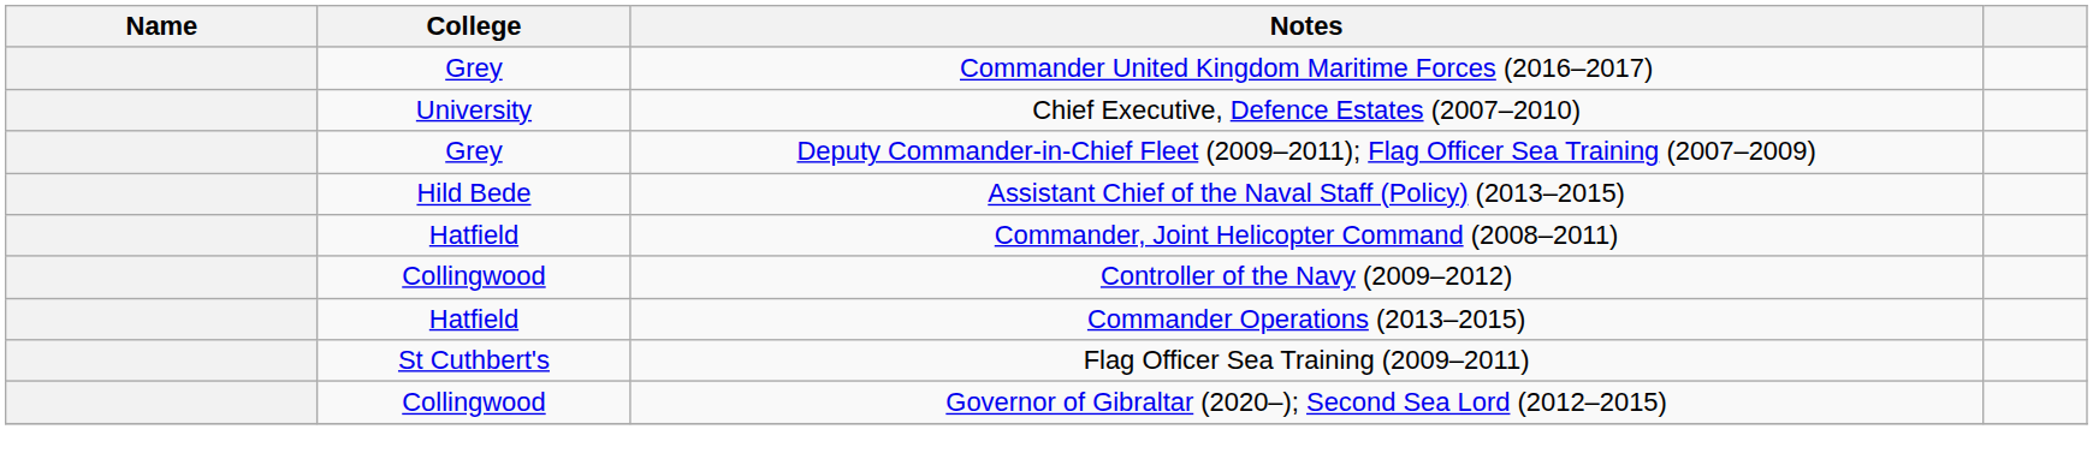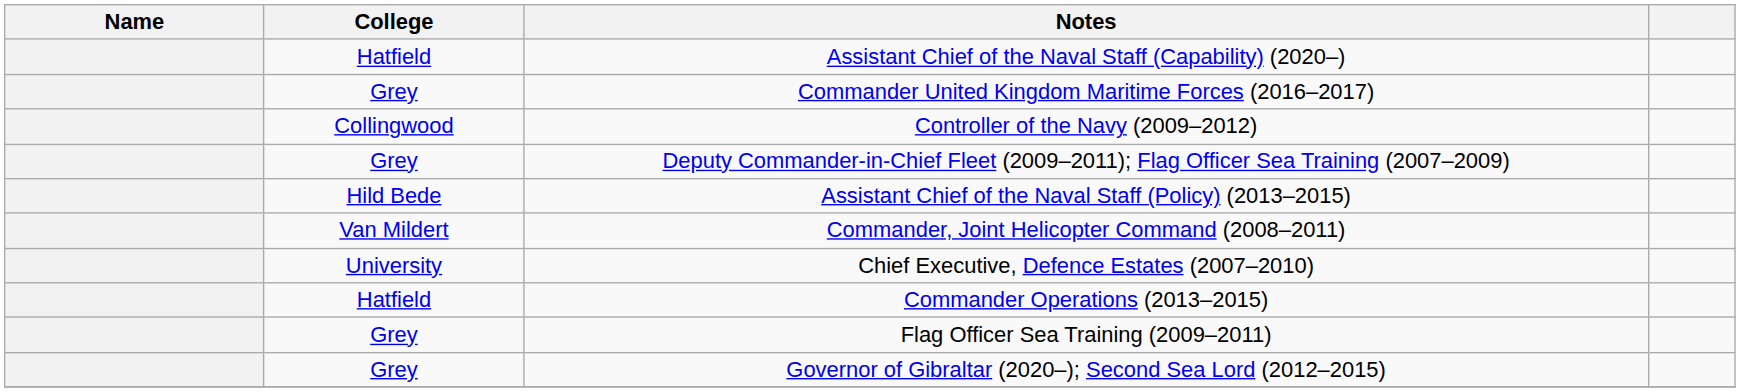 <table class="wikitable sortable" style="width:100%">
 <tr>
 <th width="15%">Name</th>
 <th width="15%">College</th>
 <th width="65%">Notes</th>
 <th width="5%"></th>
 </tr>
 <tr valign="top">
 <th scope=row></th>
+<td align="center"><a href='#'>Hatfield</a></td>
+<td align="center"><a href='#'>Assistant Chief of the Naval Staff (Capability)</a> (2020–)</td>
+<td align="center"></td>
+</tr>
+<tr valign="top">
+<th scope=row></th>
 <td align="center"><a href='#'>Grey</a></td>
 <td align="center"><a href='#'>Commander United Kingdom Maritime Forces</a> (2016–2017)</td>
 <td align="center"></td>
 </tr>
 <tr valign="top">
 <th scope=row></th>
-<td align="center"><a href='#'>University</a></td>
-<td align="center">Chief Executive, <a href='#'>Defence Estates</a> (2007–2010)</td>
+<td align="center"><a href='#'>Collingwood</a></td>
+<td align="center"><a href='#'>Controller of the Navy</a> (2009–2012)</td>
 <td align="center"></td>
 </tr>
 <tr valign="top">
 <th scope=row></th>
 <td align="center"><a href='#'>Grey</a></td>
 <td align="center"><a href='#'>Deputy Commander-in-Chief Fleet</a> (2009–2011); <a href='#'>Flag Officer Sea Training</a> (2007–2009)</td>
 <td align="center"></td>
 </tr>
 <tr valign="top">
 <th scope=row></th>
 <td align="center"><a href='#'>Hild Bede</a></td>
 <td align="center"><a href='#'>Assistant Chief of the Naval Staff (Policy)</a> (2013–2015)</td>
 <td align="center"></td>
 </tr>
 <tr valign="top">
 <th scope=row></th>
-<td align="center"><a href='#'>Hatfield</a></td>
+<td align="center"><a href='#'>Van Mildert</a></td>
 <td align="center"><a href='#'>Commander, Joint Helicopter Command</a> (2008–2011)</td>
 <td align="center"></td>
 </tr>
 <tr valign="top">
 <th scope=row></th>
-<td align="center"><a href='#'>Collingwood</a></td>
-<td align="center"><a href='#'>Controller of the Navy</a> (2009–2012)</td>
+<td align="center"><a href='#'>University</a></td>
+<td align="center">Chief Executive, <a href='#'>Defence Estates</a> (2007–2010)</td>
 <td align="center"></td>
 </tr>
 <tr valign="top">
 <th scope=row></th>
 <td align="center"><a href='#'>Hatfield</a></td>
 <td align="center"><a href='#'>Commander Operations</a> (2013–2015)</td>
 <td align="center"></td>
 </tr>
 <tr valign="top">
 <th scope=row></th>
-<td align="center"><a href='#'>St Cuthbert's</a></td>
+<td align="center"><a href='#'>Grey</a></td>
 <td align="center">Flag Officer Sea Training (2009–2011)</td>
 <td align="center"></td>
 </tr>
 <tr valign="top">
 <th scope=row></th>
-<td align="center"><a href='#'>Collingwood</a></td>
+<td align="center"><a href='#'>Grey</a></td>
 <td align="center"><a href='#'>Governor of Gibraltar</a> (2020–); <a href='#'>Second Sea Lord</a> (2012–2015)</td>
 <td align="center"></td>
 </tr>
 <tr valign="top">
 </tr>
 </table>
